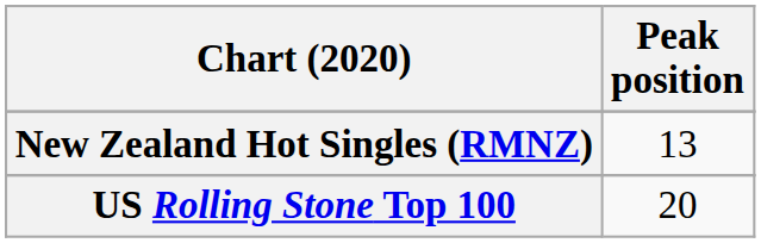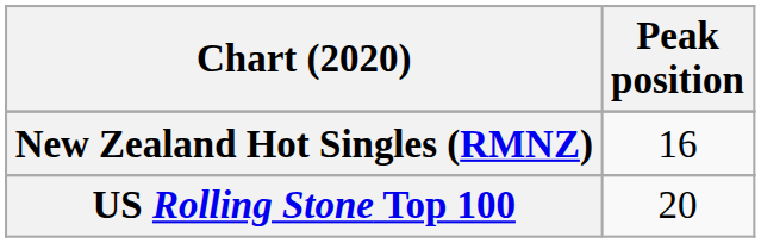 <table class="wikitable sortable plainrowheaders" style="text-align:center">
 <tr>
 <th scope="col">Chart (2020)</th>
 <th scope="col">Peak<br>position</th>
 </tr>
 <tr>
 </tr>
 <tr>
 <th scope="row">New Zealand Hot Singles (<a href='#'>RMNZ</a>)</th>
-<td>13</td>
+<td>16</td>
 </tr>
 <tr>
 </tr>
 <tr>
 </tr>
 <tr>
 </tr>
 <tr>
 </tr>
 <tr>
 <th scope="row">US <a href='#'><em>Rolling Stone</em> Top 100</a></th>
 <td>20</td>
 </tr>
 </table>
